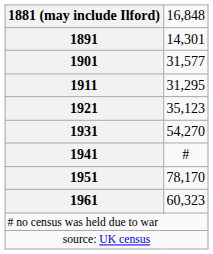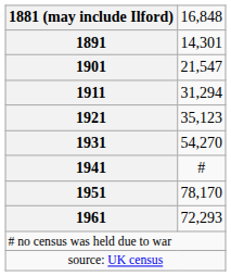 <table class="wikitable"  style="float:right; font-size:85%; margin-left:10px;">
 <tr>
 <th style="text-align:center;">1881 (may include Ilford)</th>
 <td style="text-align:center;">16,848</td>
 </tr>
 <tr>
 <th style="text-align:center;">1891</th>
 <td style="text-align:center;">14,301</td>
 </tr>
 <tr>
 <th style="text-align:center;">1901</th>
-<td style="text-align:center;">31,577</td>
+<td style="text-align:center;">21,547</td>
 </tr>
 <tr>
 <th style="text-align:center;">1911</th>
-<td style="text-align:center;">31,295</td>
+<td style="text-align:center;">31,294</td>
 </tr>
 <tr>
 <th style="text-align:center;">1921</th>
 <td style="text-align:center;">35,123</td>
 </tr>
 <tr>
 <th style="text-align:center;">1931</th>
 <td style="text-align:center;">54,270</td>
 </tr>
 <tr>
 <th style="text-align:center;">1941</th>
 <td style="text-align:center;">#</td>
 </tr>
 <tr>
 <th style="text-align:center;">1951</th>
 <td style="text-align:center;">78,170</td>
 </tr>
 <tr>
 <th style="text-align:center;">1961</th>
-<td style="text-align:center;">60,323</td>
+<td style="text-align:center;">72,293</td>
 </tr>
 <tr>
 <td style="font-size:smaller" colspan=2># no census was held due to war</td>
 </tr>
 <tr>
 <td colspan="2" style="font-size:smaller; text-align:center;">source: <a href='#'>UK census</a></td>
 </tr>
 </table>
